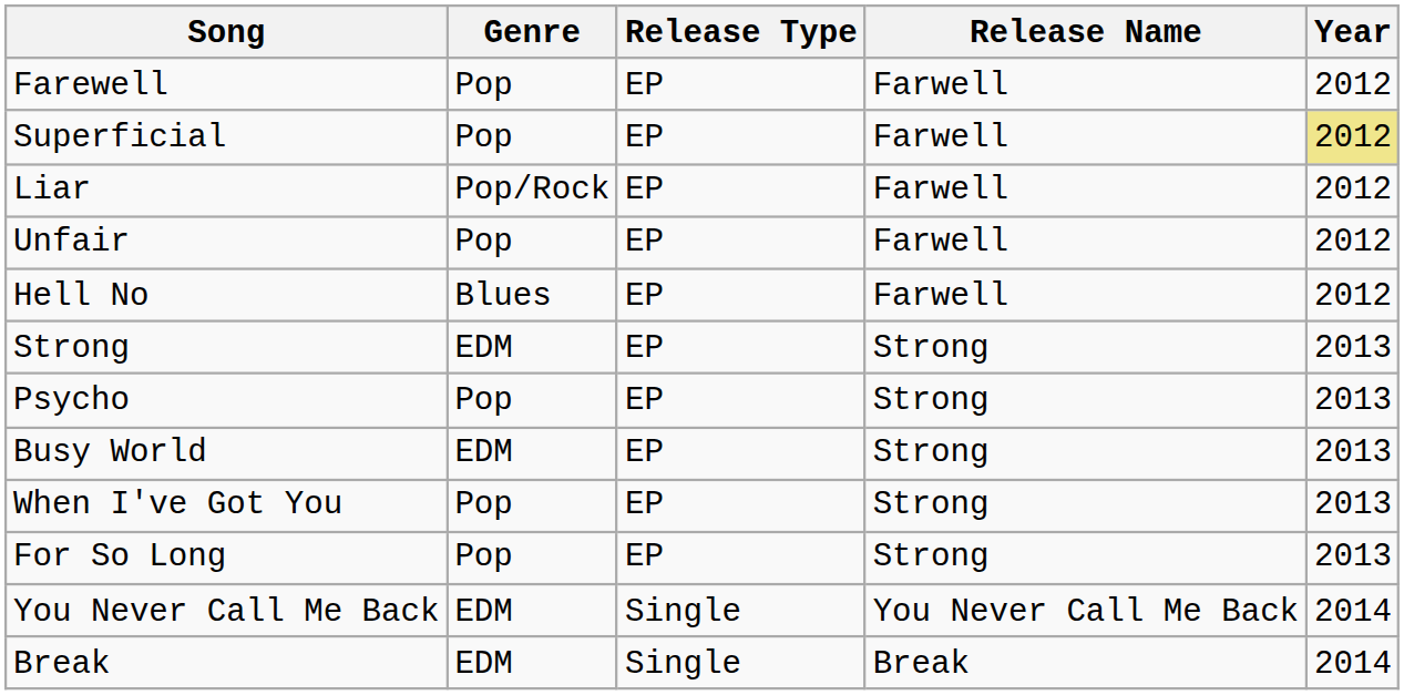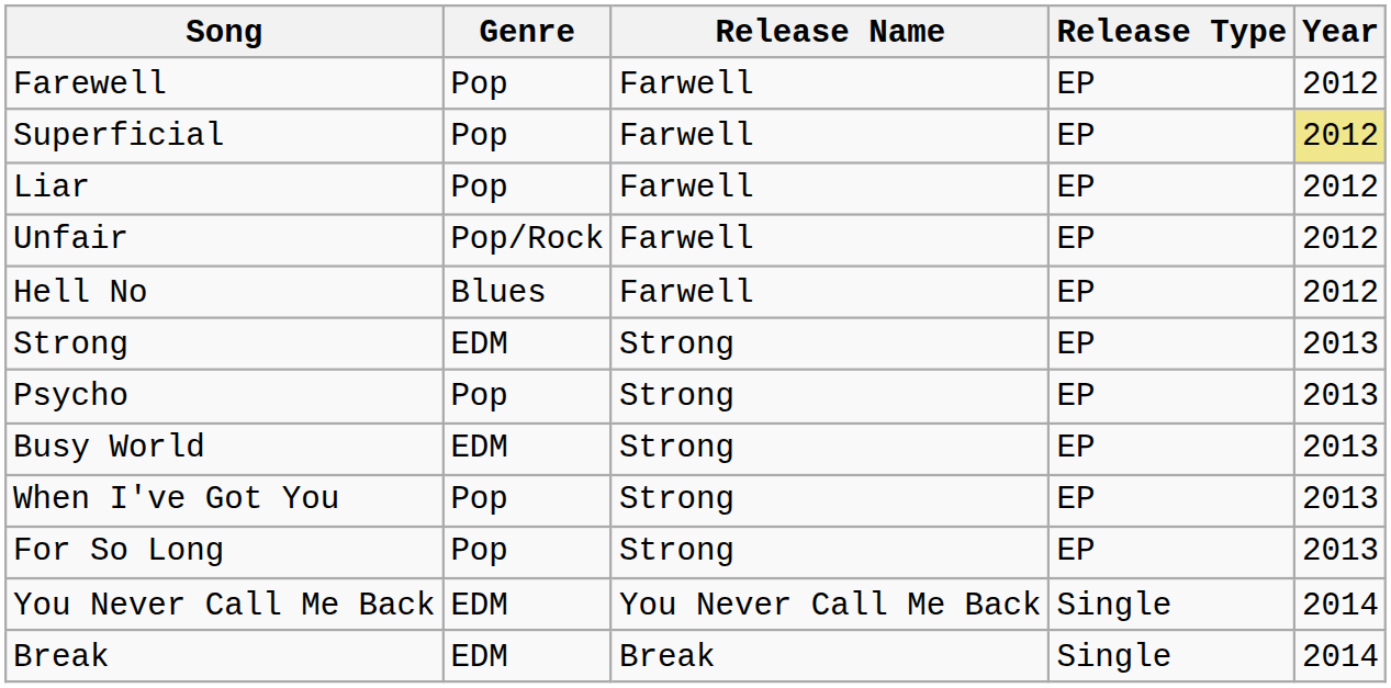 <table class="wikitable sortable">
 <tr>
 <th>Song</th>
 <th>Genre</th>
+<th>Release Name</th>
 <th>Release Type</th>
-<th>Release Name</th>
 <th>Year</th>
 </tr>
 <tr>
 <td>Farewell</td>
 <td>Pop</td>
+<td>Farwell</td>
 <td>EP</td>
-<td>Farwell</td>
 <td>2012</td>
 </tr>
 <tr>
 <td>Superficial</td>
 <td>Pop</td>
+<td>Farwell</td>
 <td>EP</td>
-<td>Farwell</td>
 <td style="background: khaki;">2012</td>
 </tr>
 <tr>
 <td>Liar</td>
-<td>Pop/Rock</td>
+<td>Pop</td>
+<td>Farwell</td>
 <td>EP</td>
-<td>Farwell</td>
 <td>2012</td>
 </tr>
 <tr>
 <td>Unfair</td>
-<td>Pop</td>
+<td>Pop/Rock</td>
+<td>Farwell</td>
 <td>EP</td>
-<td>Farwell</td>
 <td>2012</td>
 </tr>
 <tr>
 <td>Hell No</td>
 <td>Blues</td>
+<td>Farwell</td>
 <td>EP</td>
-<td>Farwell</td>
 <td>2012</td>
 </tr>
 <tr>
 <td>Strong</td>
 <td>EDM</td>
+<td>Strong</td>
 <td>EP</td>
-<td>Strong</td>
 <td>2013</td>
 </tr>
 <tr>
 <td>Psycho</td>
 <td>Pop</td>
+<td>Strong</td>
 <td>EP</td>
-<td>Strong</td>
 <td>2013</td>
 </tr>
 <tr>
 <td>Busy World</td>
 <td>EDM</td>
+<td>Strong</td>
 <td>EP</td>
-<td>Strong</td>
 <td>2013</td>
 </tr>
 <tr>
 <td>When I've Got You</td>
 <td>Pop</td>
+<td>Strong</td>
 <td>EP</td>
-<td>Strong</td>
 <td>2013</td>
 </tr>
 <tr>
 <td>For So Long</td>
 <td>Pop</td>
+<td>Strong</td>
 <td>EP</td>
-<td>Strong</td>
 <td>2013</td>
 </tr>
 <tr>
 <td>You Never Call Me Back</td>
 <td>EDM</td>
+<td>You Never Call Me Back</td>
 <td>Single</td>
-<td>You Never Call Me Back</td>
 <td>2014</td>
 </tr>
 <tr>
 <td>Break</td>
 <td>EDM</td>
+<td>Break</td>
 <td>Single</td>
-<td>Break</td>
 <td>2014</td>
 </tr>
 </table>
